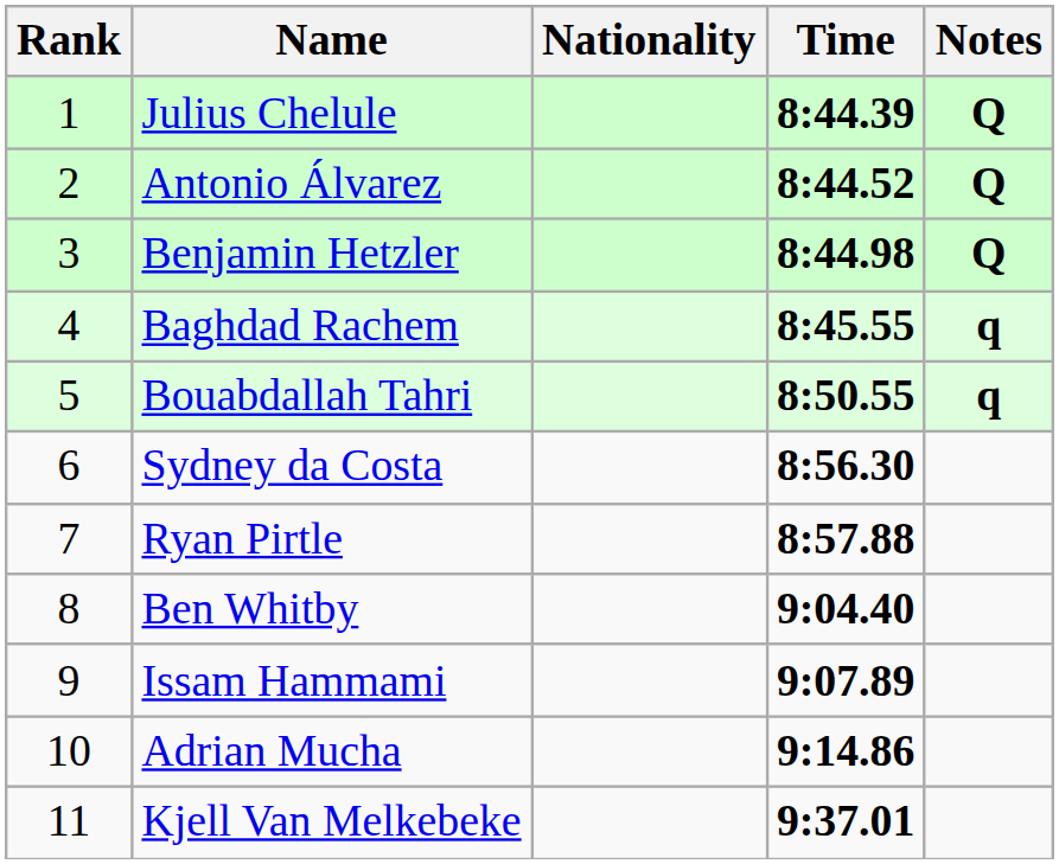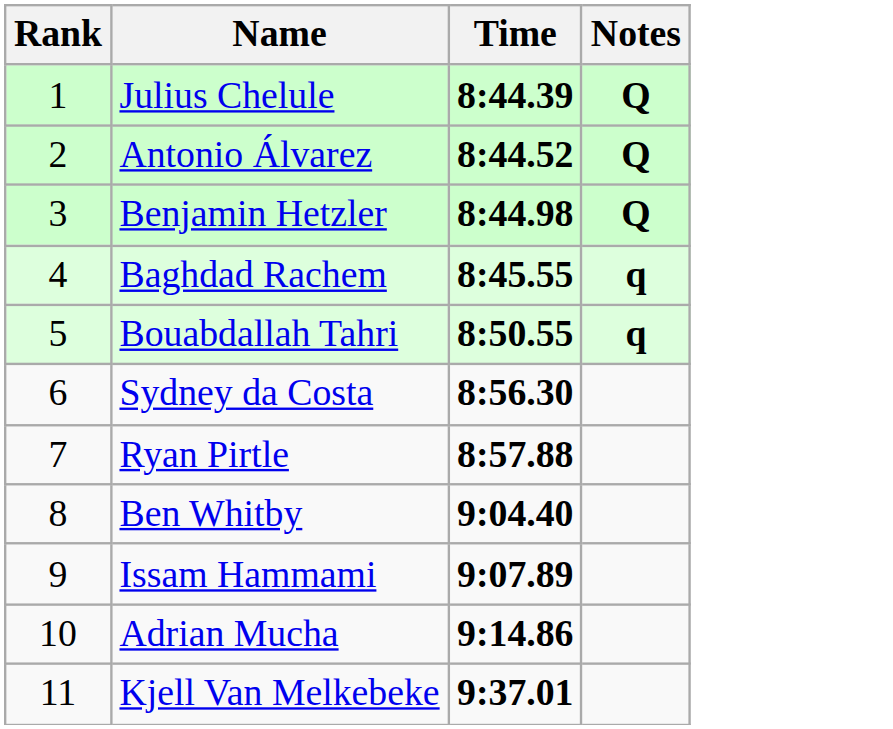 <table class="wikitable sortable" style="text-align:center">
 <tr>
 <th>Rank</th>
 <th>Name</th>
-<th>Nationality</th>
 <th>Time</th>
 <th>Notes</th>
 </tr>
 <tr bgcolor=ccffcc>
 <td>1</td>
 <td align=left><a href='#'>Julius Chelule</a></td>
-<td align=left></td>
 <td><strong>8:44.39</strong></td>
 <td><strong>Q</strong></td>
 </tr>
 <tr bgcolor=ccffcc>
 <td>2</td>
 <td align=left><a href='#'>Antonio Álvarez</a></td>
-<td align=left></td>
 <td><strong>8:44.52</strong></td>
 <td><strong>Q</strong></td>
 </tr>
 <tr bgcolor=ccffcc>
 <td>3</td>
 <td align=left><a href='#'>Benjamin Hetzler</a></td>
-<td align=left></td>
 <td><strong>8:44.98</strong></td>
 <td><strong>Q</strong></td>
 </tr>
 <tr bgcolor=ddffdd>
 <td>4</td>
 <td align=left><a href='#'>Baghdad Rachem</a></td>
-<td align=left></td>
 <td><strong>8:45.55</strong></td>
 <td><strong>q</strong></td>
 </tr>
 <tr bgcolor=ddffdd>
 <td>5</td>
 <td align=left><a href='#'>Bouabdallah Tahri</a></td>
-<td align=left></td>
 <td><strong>8:50.55</strong></td>
 <td><strong>q</strong></td>
 </tr>
 <tr>
 <td>6</td>
 <td align=left><a href='#'>Sydney da Costa</a></td>
-<td align=left></td>
 <td><strong>8:56.30</strong></td>
 <td></td>
 </tr>
 <tr>
 <td>7</td>
 <td align=left><a href='#'>Ryan Pirtle</a></td>
-<td align=left></td>
 <td><strong>8:57.88</strong></td>
 <td></td>
 </tr>
 <tr>
 <td>8</td>
 <td align=left><a href='#'>Ben Whitby</a></td>
-<td align=left></td>
 <td><strong>9:04.40</strong></td>
 <td></td>
 </tr>
 <tr>
 <td>9</td>
 <td align=left><a href='#'>Issam Hammami</a></td>
-<td align=left></td>
 <td><strong>9:07.89</strong></td>
 <td></td>
 </tr>
 <tr>
 <td>10</td>
 <td align=left><a href='#'>Adrian Mucha</a></td>
-<td align=left></td>
 <td><strong>9:14.86</strong></td>
 <td></td>
 </tr>
 <tr>
 <td>11</td>
 <td align=left><a href='#'>Kjell Van Melkebeke</a></td>
-<td align=left></td>
 <td><strong>9:37.01</strong></td>
 <td></td>
 </tr>
 </table>
